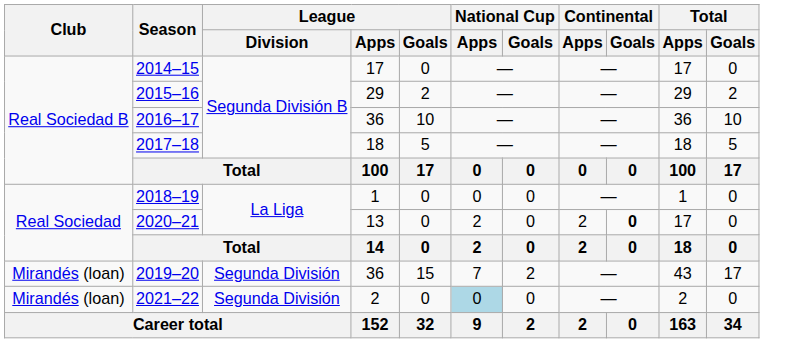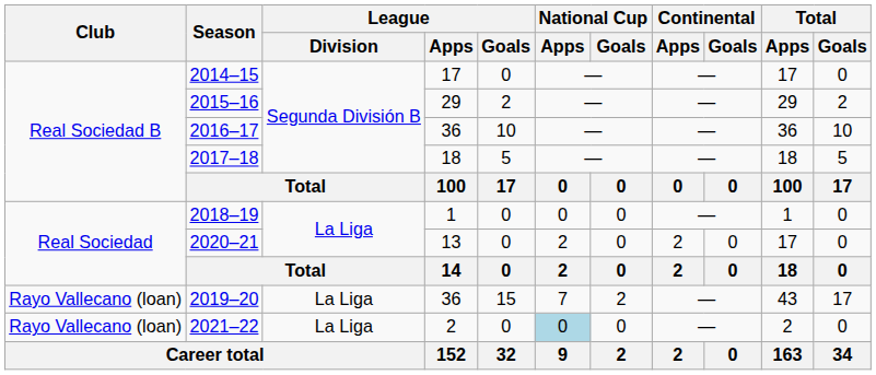 <table class="wikitable" style="text-align:center">
 <tr>
 <th rowspan="2">Club</th>
 <th rowspan="2">Season</th>
 <th colspan="3">League</th>
 <th colspan="2">National Cup</th>
 <th colspan="2">Continental</th>
 <th colspan="2">Total</th>
 </tr>
 <tr>
 <th>Division</th>
 <th>Apps</th>
 <th>Goals</th>
 <th>Apps</th>
 <th>Goals</th>
 <th>Apps</th>
 <th>Goals</th>
 <th>Apps</th>
 <th>Goals</th>
 </tr>
 <tr>
 <td rowspan="5"><a href='#'>Real Sociedad B</a></td>
 <td><a href='#'>2014–15</a></td>
 <td rowspan="4"><a href='#'>Segunda División B</a></td>
 <td>17</td>
 <td>0</td>
 <td colspan="2">—</td>
 <td colspan="2">—</td>
 <td>17</td>
 <td>0</td>
 </tr>
 <tr>
 <td><a href='#'>2015–16</a></td>
 <td>29</td>
 <td>2</td>
 <td colspan="2">—</td>
 <td colspan="2">—</td>
 <td>29</td>
 <td>2</td>
 </tr>
 <tr>
 <td><a href='#'>2016–17</a></td>
 <td>36</td>
 <td>10</td>
 <td colspan="2">—</td>
 <td colspan="2">—</td>
 <td>36</td>
 <td>10</td>
 </tr>
 <tr>
 <td><a href='#'>2017–18</a></td>
 <td>18</td>
 <td>5</td>
 <td colspan="2">—</td>
 <td colspan="2">—</td>
 <td>18</td>
 <td>5</td>
 </tr>
 <tr>
 <th colspan="2">Total</th>
 <th>100</th>
 <th>17</th>
 <th>0</th>
 <th>0</th>
 <th>0</th>
 <th>0</th>
 <th>100</th>
 <th>17</th>
 </tr>
 <tr>
 <td rowspan="3"><a href='#'>Real Sociedad</a></td>
 <td><a href='#'>2018–19</a></td>
 <td rowspan="2"><a href='#'>La Liga</a></td>
 <td>1</td>
 <td>0</td>
 <td>0</td>
 <td>0</td>
 <td colspan="2">—</td>
 <td>1</td>
 <td>0</td>
 </tr>
 <tr>
 <td><a href='#'>2020–21</a></td>
 <td>13</td>
 <td>0</td>
 <td>2</td>
 <td>0</td>
 <td>2</td>
-<td><strong>0</strong></td>
+<td>0</td>
 <td>17</td>
 <td>0</td>
 </tr>
 <tr>
 <th colspan="2">Total</th>
 <th>14</th>
 <th>0</th>
 <th>2</th>
 <th>0</th>
 <th>2</th>
 <th>0</th>
 <th>18</th>
 <th>0</th>
 </tr>
 <tr>
-<td><a href='#'>Mirandés</a> (loan)</td>
+<td><a href='#'>Rayo Vallecano</a> (loan)</td>
 <td><a href='#'>2019–20</a></td>
-<td><a href='#'>Segunda División</a></td>
+<td>La Liga</td>
 <td>36</td>
 <td>15</td>
 <td>7</td>
 <td>2</td>
 <td colspan="2">—</td>
 <td>43</td>
 <td>17</td>
 </tr>
 <tr>
-<td><a href='#'>Mirandés</a> (loan)</td>
+<td><a href='#'>Rayo Vallecano</a> (loan)</td>
 <td><a href='#'>2021–22</a></td>
-<td><a href='#'>Segunda División</a></td>
+<td>La Liga</td>
 <td>2</td>
 <td>0</td>
 <td style="background: lightblue;">0</td>
 <td>0</td>
 <td colspan="2">—</td>
 <td>2</td>
 <td>0</td>
 </tr>
 <tr>
 <th colspan="3">Career total</th>
 <th>152</th>
 <th>32</th>
 <th>9</th>
 <th>2</th>
 <th>2</th>
 <th>0</th>
 <th>163</th>
 <th>34</th>
 </tr>
 </table>
